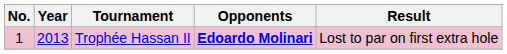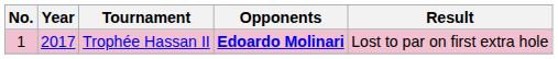 <table class="wikitable" style="font-size:95%;">
 <tr>
 <th>No.</th>
 <th>Year</th>
 <th>Tournament</th>
 <th>Opponents</th>
 <th>Result</th>
 </tr>
 <tr style="background:#F2C1D1;">
 <td align=center>1</td>
-<td><a href='#'>2013</a></td>
+<td><a href='#'>2017</a></td>
 <td><a href='#'>Trophée Hassan II</a></td>
 <td><strong> <a href='#'>Edoardo Molinari</a></strong></td>
 <td>Lost to par on first extra hole</td>
 </tr>
 </table>
